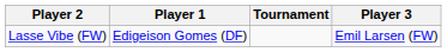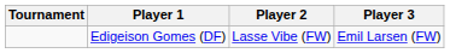 <table class="wikitable">
 <tr>
+<th>Tournament</th>
+<th>Player 1</th>
 <th>Player 2</th>
-<th>Player 1</th>
-<th>Tournament</th>
 <th>Player 3</th>
 </tr>
 <tr>
+<td></td>
+<td><a href='#'>Edigeison Gomes</a> (<a href='#'>DF</a>)</td>
 <td><a href='#'>Lasse Vibe</a> (<a href='#'>FW</a>)</td>
-<td><a href='#'>Edigeison Gomes</a> (<a href='#'>DF</a>)</td>
-<td></td>
 <td><a href='#'>Emil Larsen</a> (<a href='#'>FW</a>)</td>
 </tr>
 </table>
